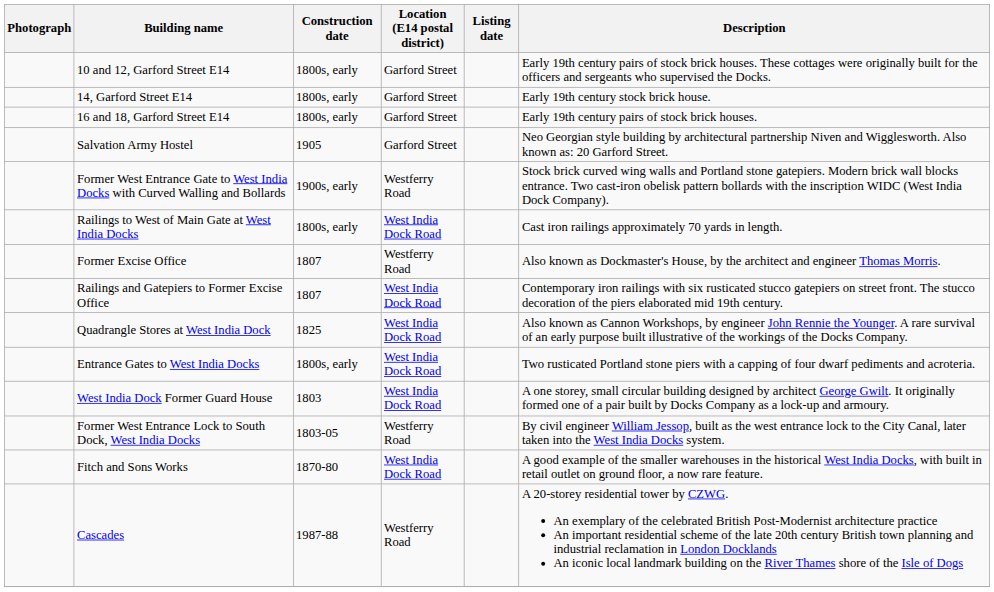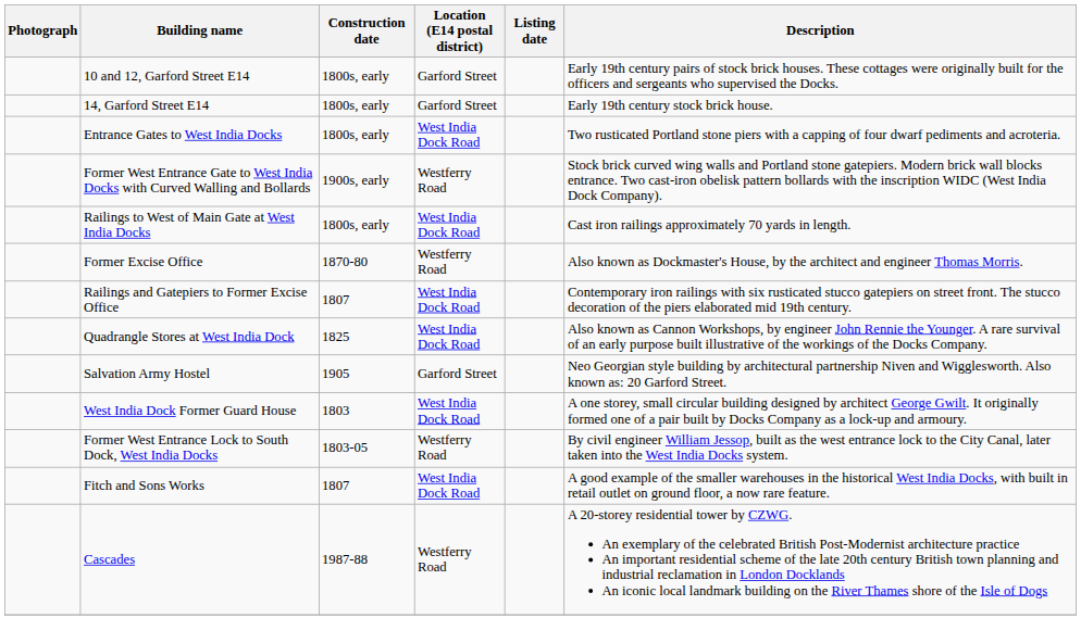 <table class="wikitable sortable">
 <tr>
 <th class="unsortable">Photograph</th>
 <th>Building name</th>
 <th>Construction date</th>
 <th>Location<br>(E14 postal district)</th>
 <th>Listing date</th>
 <th class="unsortable">Description</th>
 </tr>
 <tr>
 <td></td>
 <td>10 and 12, Garford Street E14</td>
 <td>1800s, early</td>
 <td>Garford Street</td>
 <td></td>
 <td>Early 19th century pairs of stock brick houses. These cottages were originally built for the officers and sergeants who supervised the Docks.</td>
 </tr>
 <tr>
 <td></td>
 <td>14, Garford Street E14</td>
 <td>1800s, early</td>
 <td>Garford Street</td>
 <td></td>
 <td>Early 19th century stock brick house.</td>
 </tr>
 <tr>
 <td></td>
-<td>16 and 18, Garford Street E14</td>
+<td>Entrance Gates to <a href='#'>West India Docks</a></td>
 <td>1800s, early</td>
-<td>Garford Street</td>
+<td><a href='#'>West India Dock Road</a></td>
 <td></td>
-<td>Early 19th century pairs of stock brick houses.</td>
-</tr>
-<tr>
-<td></td>
-<td>Salvation Army Hostel</td>
-<td>1905</td>
-<td>Garford Street</td>
-<td></td>
-<td>Neo Georgian style building by architectural partnership Niven and Wigglesworth. Also known as: 20 Garford Street.</td>
+<td>Two rusticated Portland stone piers with a capping of four dwarf pediments and acroteria.</td>
 </tr>
 <tr>
 <td></td>
 <td>Former West Entrance Gate to <a href='#'>West India Docks</a> with Curved Walling and Bollards</td>
 <td>1900s, early</td>
 <td>Westferry Road</td>
 <td></td>
 <td>Stock brick curved wing walls and Portland stone gatepiers. Modern brick wall blocks entrance. Two cast-iron obelisk pattern bollards with the inscription WIDC (West India Dock Company).</td>
 </tr>
 <tr>
 <td></td>
 <td>Railings to West of Main Gate at <a href='#'>West India Docks</a></td>
 <td>1800s, early</td>
 <td><a href='#'>West India Dock Road</a></td>
 <td></td>
 <td>Cast iron railings approximately 70 yards in length.</td>
 </tr>
 <tr>
 <td></td>
 <td>Former Excise Office</td>
-<td>1807</td>
+<td>1870-80</td>
 <td>Westferry Road</td>
 <td></td>
 <td>Also known as Dockmaster's House, by the architect and engineer <a href='#'>Thomas Morris</a>.</td>
 </tr>
 <tr>
 <td></td>
 <td>Railings and Gatepiers to Former Excise Office</td>
 <td>1807</td>
 <td><a href='#'>West India Dock Road</a></td>
 <td></td>
 <td>Contemporary iron railings with six rusticated stucco gatepiers on street front. The stucco decoration of the piers elaborated mid 19th century.</td>
 </tr>
 <tr>
 <td></td>
 <td>Quadrangle Stores at <a href='#'>West India Dock</a></td>
 <td>1825</td>
 <td><a href='#'>West India Dock Road</a></td>
 <td></td>
 <td>Also known as Cannon Workshops, by engineer <a href='#'>John Rennie the Younger</a>. A rare survival of an early purpose built illustrative of the workings of the Docks Company.</td>
 </tr>
 <tr>
 <td></td>
-<td>Entrance Gates to <a href='#'>West India Docks</a></td>
-<td>1800s, early</td>
-<td><a href='#'>West India Dock Road</a></td>
+<td>Salvation Army Hostel</td>
+<td>1905</td>
+<td>Garford Street</td>
 <td></td>
-<td>Two rusticated Portland stone piers with a capping of four dwarf pediments and acroteria.</td>
+<td>Neo Georgian style building by architectural partnership Niven and Wigglesworth. Also known as: 20 Garford Street.</td>
 </tr>
 <tr>
 <td></td>
 <td><a href='#'>West India Dock</a> Former Guard House</td>
 <td>1803</td>
 <td><a href='#'>West India Dock Road</a></td>
 <td></td>
 <td>A one storey, small circular building designed by architect <a href='#'>George Gwilt</a>. It originally formed one of a pair built by Docks Company as a lock-up and armoury.</td>
 </tr>
 <tr>
 <td></td>
 <td>Former West Entrance Lock to South Dock, <a href='#'>West India Docks</a></td>
 <td>1803-05</td>
 <td>Westferry Road</td>
 <td></td>
 <td>By civil engineer <a href='#'>William Jessop</a>, built as the west entrance lock to the City Canal, later taken into the <a href='#'>West India Docks</a> system.</td>
 </tr>
 <tr>
 <td></td>
 <td>Fitch and Sons Works</td>
-<td>1870-80</td>
+<td>1807</td>
 <td><a href='#'>West India Dock Road</a></td>
 <td></td>
 <td>A good example of the smaller warehouses in the historical <a href='#'>West India Docks</a>, with built in retail outlet on ground floor, a now rare feature.</td>
 </tr>
 <tr>
 <td></td>
 <td><a href='#'>Cascades</a></td>
 <td>1987-88</td>
 <td>Westferry Road</td>
 <td></td>
 <td>A 20-storey residential tower by <a href='#'>CZWG</a>.<br><ul><li>An exemplary of the celebrated British Post-Modernist architecture practice</li><li>An important residential scheme of the late 20th century British town planning and industrial reclamation in <a href='#'>London Docklands</a></li><li>An iconic local landmark building on the <a href='#'>River Thames</a> shore of the <a href='#'>Isle of Dogs</a></li></ul></td>
 </tr>
 <tr>
 </tr>
 </table>
